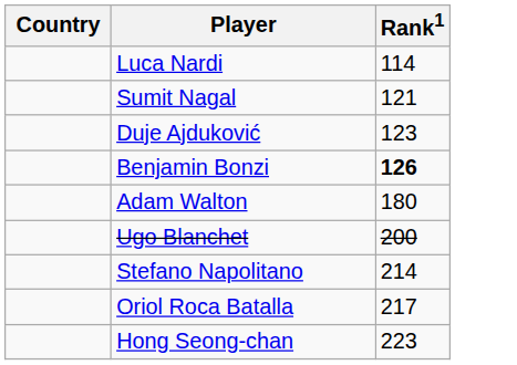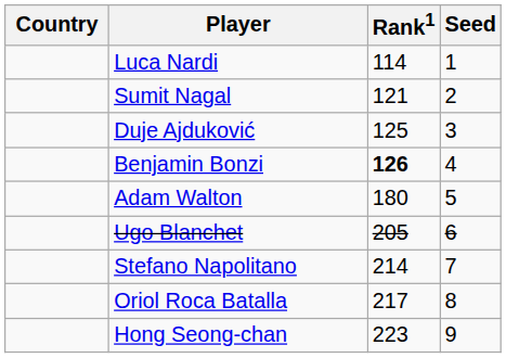 <table class="sortable wikitable">
 <tr>
 <th width="70">Country</th>
 <th width="185">Player</th>
 <th>Rank<sup>1</sup></th>
+<th>Seed</th>
 </tr>
 <tr>
 <td></td>
 <td><a href='#'>Luca Nardi</a></td>
 <td>114</td>
+<td>1</td>
 </tr>
 <tr>
 <td></td>
 <td><a href='#'>Sumit Nagal</a></td>
 <td>121</td>
+<td>2</td>
 </tr>
 <tr>
 <td></td>
 <td><a href='#'>Duje Ajduković</a></td>
-<td>123</td>
+<td>125</td>
+<td>3</td>
 </tr>
 <tr>
 <td></td>
 <td><a href='#'>Benjamin Bonzi</a></td>
 <td><strong>126</strong></td>
+<td>4</td>
 </tr>
 <tr>
 <td></td>
 <td><a href='#'>Adam Walton</a></td>
 <td>180</td>
+<td>5</td>
 </tr>
 <tr>
 <td><s></s></td>
 <td><s><a href='#'>Ugo Blanchet</a></s></td>
-<td><s>200</s></td>
+<td><s>205</s></td>
+<td><s>6</s></td>
 </tr>
 <tr>
 <td></td>
 <td><a href='#'>Stefano Napolitano</a></td>
 <td>214</td>
+<td>7</td>
 </tr>
 <tr>
 <td></td>
 <td><a href='#'>Oriol Roca Batalla</a></td>
 <td>217</td>
+<td>8</td>
 </tr>
 <tr>
 <td></td>
 <td><a href='#'>Hong Seong-chan</a></td>
 <td>223</td>
+<td>9</td>
 </tr>
 </table>
